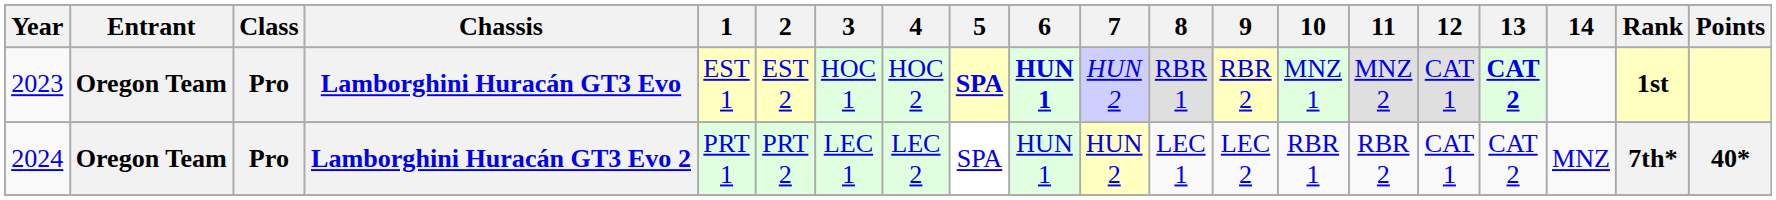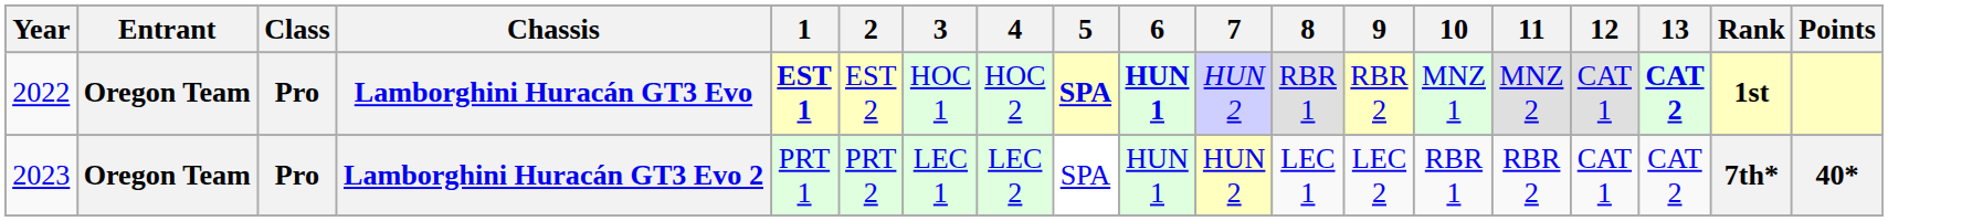 <table class="wikitable" style="text-align:center; font-size:85%">
 <tr>
 <th>Year</th>
 <th>Entrant</th>
 <th>Class</th>
 <th>Chassis</th>
 <th>1</th>
 <th>2</th>
 <th>3</th>
 <th>4</th>
 <th>5</th>
 <th>6</th>
 <th>7</th>
 <th>8</th>
 <th>9</th>
 <th>10</th>
 <th>11</th>
 <th>12</th>
 <th>13</th>
-<th>14</th>
 <th>Rank</th>
 <th>Points</th>
 </tr>
 <tr>
-<td><a href='#'>2023</a></td>
+<td><a href='#'>2022</a></td>
 <th nowrap>Oregon Team</th>
 <th>Pro</th>
 <th nowrap><a href='#'>Lamborghini Huracán GT3 Evo</a></th>
-<td style="background:#FFFFBF;"><a href='#'>EST<br>1</a><br></td>
+<td style="background:#FFFFBF;"><strong><a href='#'>EST<br>1</a><br></strong></td>
 <td style="background:#FFFFBF;"><a href='#'>EST<br>2</a><br></td>
 <td style="background:#DFFFDF;"><a href='#'>HOC<br>1</a><br></td>
 <td style="background:#DFFFDF;"><a href='#'>HOC<br>2</a><br></td>
 <td style="background:#FFFFBF;"><strong><a href='#'>SPA</a></strong><br></td>
 <td style="background:#DFFFDF;"><strong><a href='#'>HUN<br>1</a></strong><br></td>
 <td style="background:#CFCFFF;"><em><a href='#'>HUN<br>2</a></em><br></td>
 <td style="background:#DFDFDF;"><a href='#'>RBR<br>1</a><br></td>
 <td style="background:#FFFFBF;"><a href='#'>RBR<br>2</a><br></td>
 <td style="background:#DFFFDF;"><a href='#'>MNZ<br>1</a><br></td>
 <td style="background:#DFDFDF;"><a href='#'>MNZ<br>2</a><br></td>
 <td style="background:#DFDFDF;"><a href='#'>CAT<br>1</a><br></td>
 <td style="background:#DFFFDF;"><strong><a href='#'>CAT<br>2</a><br></strong></td>
-<td></td>
 <th style="background:#FFFFBF;">1st</th>
 <th style="background:#FFFFBF;"></th>
 </tr>
 <tr>
-<td><a href='#'>2024</a></td>
+<td><a href='#'>2023</a></td>
 <th nowrap>Oregon Team</th>
 <th>Pro</th>
 <th nowrap><a href='#'>Lamborghini Huracán GT3 Evo 2</a></th>
 <td style="background:#DFFFDF;"><a href='#'>PRT<br>1</a><br></td>
 <td style="background:#DFFFDF;"><a href='#'>PRT<br>2</a><br></td>
 <td style="background:#DFFFDF;"><a href='#'>LEC<br>1</a><br></td>
 <td style="background:#DFFFDF;"><a href='#'>LEC<br>2</a><br></td>
 <td style="background:#FFFFFF;"><a href='#'>SPA</a><br></td>
 <td style="background:#DFFFDF;"><a href='#'>HUN<br>1</a><br></td>
 <td style="background:#FFFFBF;"><a href='#'>HUN<br>2</a><br></td>
 <td style="background:#;"><a href='#'>LEC<br>1</a></td>
 <td style="background:#;"><a href='#'>LEC<br>2</a></td>
 <td style="background:#;"><a href='#'>RBR<br>1</a></td>
 <td style="background:#;"><a href='#'>RBR<br>2</a></td>
 <td style="background:#;"><a href='#'>CAT<br>1</a></td>
 <td style="background:#;"><a href='#'>CAT<br>2</a></td>
-<td style="background:#;"><a href='#'>MNZ</a></td>
 <th style="background:#;">7th*</th>
 <th style="background:#;">40*</th>
 </tr>
 </table>
